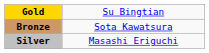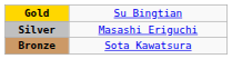 <table class="wikitable" style=" text-align:center; font-size:110%;" width="35%">
 <tr>
 <td bgcolor="gold"><strong>Gold</strong></td>
 <td><a href='#'>Su Bingtian</a><br></td>
 </tr>
 <tr>
+<td bgcolor="silver"><strong>Silver</strong></td>
+<td><a href='#'>Masashi Eriguchi</a><br></td>
+</tr>
+<tr>
 <td bgcolor="CC9966"><strong>Bronze</strong></td>
 <td><a href='#'>Sota Kawatsura</a><br></td>
 </tr>
-<tr>
-<td bgcolor="silver"><strong>Silver</strong></td>
-<td><a href='#'>Masashi Eriguchi</a><br></td>
-</tr>
 </table>
